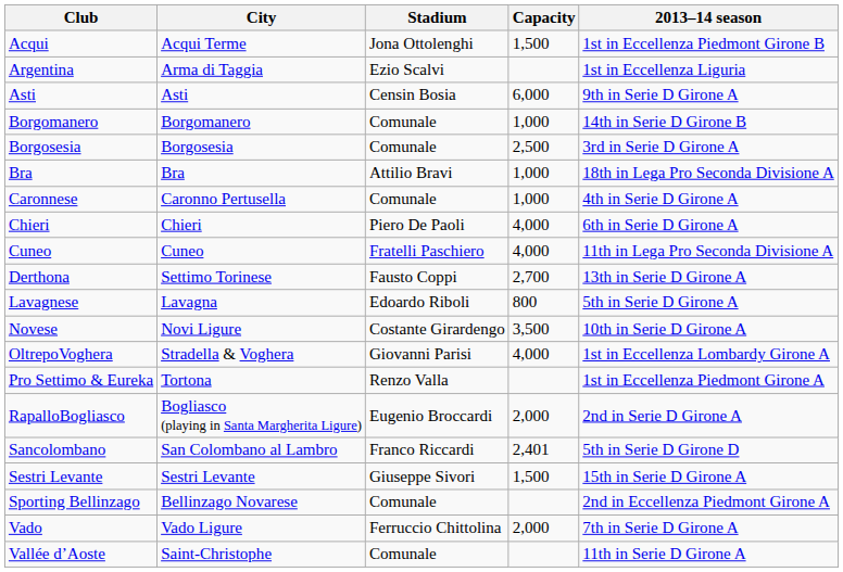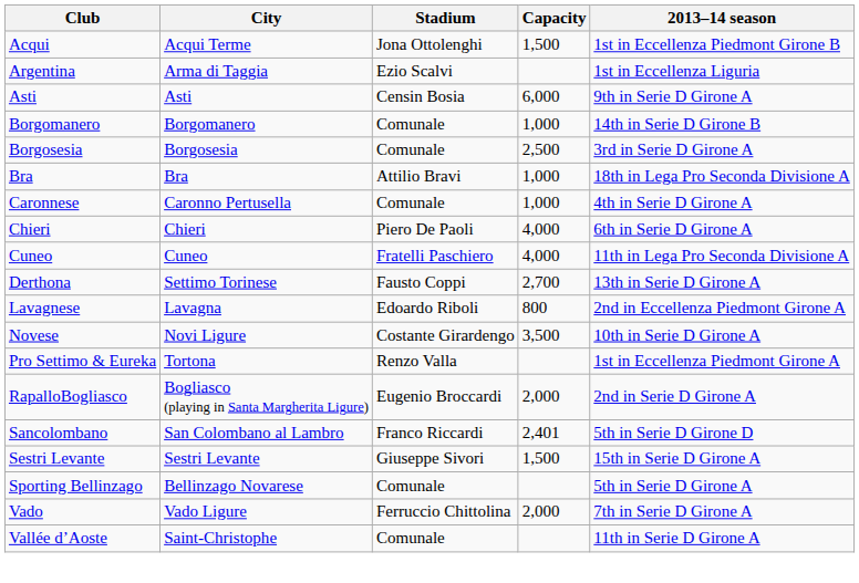 <table class="wikitable sortable">
 <tr>
 <th>Club</th>
 <th>City</th>
 <th>Stadium</th>
 <th>Capacity</th>
 <th>2013–14 season</th>
 </tr>
 <tr>
 <td><a href='#'>Acqui</a></td>
 <td><a href='#'>Acqui Terme</a></td>
 <td>Jona Ottolenghi</td>
 <td>1,500</td>
 <td><a href='#'>1st in Eccellenza Piedmont Girone B</a></td>
 </tr>
 <tr>
 <td><a href='#'>Argentina</a></td>
 <td><a href='#'>Arma di Taggia</a></td>
 <td>Ezio Scalvi</td>
 <td></td>
 <td><a href='#'>1st in Eccellenza Liguria</a></td>
 </tr>
 <tr>
 <td><a href='#'>Asti</a></td>
 <td><a href='#'>Asti</a></td>
 <td>Censin Bosia</td>
 <td>6,000</td>
 <td><a href='#'>9th in Serie D Girone A</a></td>
 </tr>
 <tr>
 <td><a href='#'>Borgomanero</a></td>
 <td><a href='#'>Borgomanero</a></td>
 <td>Comunale</td>
 <td>1,000</td>
 <td><a href='#'>14th in Serie D Girone B</a></td>
 </tr>
 <tr>
 <td><a href='#'>Borgosesia</a></td>
 <td><a href='#'>Borgosesia</a></td>
 <td>Comunale</td>
 <td>2,500</td>
 <td><a href='#'>3rd in Serie D Girone A</a></td>
 </tr>
 <tr>
 <td><a href='#'>Bra</a></td>
 <td><a href='#'>Bra</a></td>
 <td>Attilio Bravi</td>
 <td>1,000</td>
 <td><a href='#'>18th in Lega Pro Seconda Divisione A</a></td>
 </tr>
 <tr>
 <td><a href='#'>Caronnese</a></td>
 <td><a href='#'>Caronno Pertusella</a></td>
 <td>Comunale</td>
 <td>1,000</td>
 <td><a href='#'>4th in Serie D Girone A</a></td>
 </tr>
 <tr>
 <td><a href='#'>Chieri</a></td>
 <td><a href='#'>Chieri</a></td>
 <td>Piero De Paoli</td>
 <td>4,000</td>
 <td><a href='#'>6th in Serie D Girone A</a></td>
 </tr>
 <tr>
 <td><a href='#'>Cuneo</a></td>
 <td><a href='#'>Cuneo</a></td>
 <td><a href='#'>Fratelli Paschiero</a></td>
 <td>4,000</td>
 <td><a href='#'>11th in Lega Pro Seconda Divisione A</a></td>
 </tr>
 <tr>
 <td><a href='#'>Derthona</a></td>
 <td><a href='#'>Settimo Torinese</a></td>
 <td>Fausto Coppi</td>
 <td>2,700</td>
 <td><a href='#'>13th in Serie D Girone A</a></td>
 </tr>
 <tr>
 <td><a href='#'>Lavagnese</a></td>
 <td><a href='#'>Lavagna</a></td>
 <td>Edoardo Riboli</td>
 <td>800</td>
-<td><a href='#'>5th in Serie D Girone A</a></td>
+<td><a href='#'>2nd in Eccellenza Piedmont Girone A</a></td>
 </tr>
 <tr>
 <td><a href='#'>Novese</a></td>
 <td><a href='#'>Novi Ligure</a></td>
 <td>Costante Girardengo</td>
 <td>3,500</td>
 <td><a href='#'>10th in Serie D Girone A</a></td>
-</tr>
-<tr>
-<td><a href='#'>OltrepoVoghera</a></td>
-<td><a href='#'>Stradella</a> & <a href='#'>Voghera</a></td>
-<td>Giovanni Parisi</td>
-<td>4,000</td>
-<td><a href='#'>1st in Eccellenza Lombardy Girone A</a></td>
 </tr>
 <tr>
 <td><a href='#'>Pro Settimo & Eureka</a></td>
 <td><a href='#'>Tortona</a></td>
 <td>Renzo Valla</td>
 <td></td>
 <td><a href='#'>1st in Eccellenza Piedmont Girone A</a></td>
 </tr>
 <tr>
 <td><a href='#'>RapalloBogliasco</a></td>
 <td><a href='#'>Bogliasco</a><br><small>(playing in <a href='#'>Santa Margherita Ligure</a>)</small></td>
 <td>Eugenio Broccardi</td>
 <td>2,000</td>
 <td><a href='#'>2nd in Serie D Girone A</a></td>
 </tr>
 <tr>
 <td><a href='#'>Sancolombano</a></td>
 <td><a href='#'>San Colombano al Lambro</a></td>
 <td>Franco Riccardi</td>
 <td>2,401</td>
 <td><a href='#'>5th in Serie D Girone D</a></td>
 </tr>
 <tr>
 <td><a href='#'>Sestri Levante</a></td>
 <td><a href='#'>Sestri Levante</a></td>
 <td>Giuseppe Sivori</td>
 <td>1,500</td>
 <td><a href='#'>15th in Serie D Girone A</a></td>
 </tr>
 <tr>
 <td><a href='#'>Sporting Bellinzago</a></td>
 <td><a href='#'>Bellinzago Novarese</a></td>
 <td>Comunale</td>
 <td></td>
-<td><a href='#'>2nd in Eccellenza Piedmont Girone A</a></td>
+<td><a href='#'>5th in Serie D Girone A</a></td>
 </tr>
 <tr>
 <td><a href='#'>Vado</a></td>
 <td><a href='#'>Vado Ligure</a></td>
 <td>Ferruccio Chittolina</td>
 <td>2,000</td>
 <td><a href='#'>7th in Serie D Girone A</a></td>
 </tr>
 <tr>
 <td><a href='#'>Vallée d’Aoste</a></td>
 <td><a href='#'>Saint-Christophe</a></td>
 <td>Comunale</td>
 <td></td>
 <td><a href='#'>11th in Serie D Girone A</a></td>
 </tr>
 </table>
